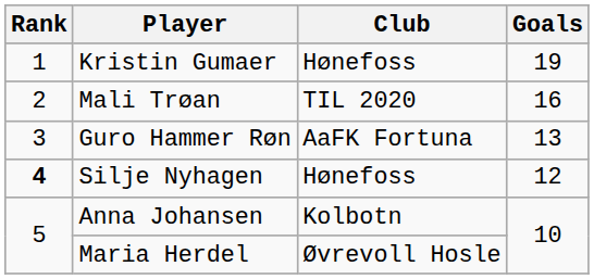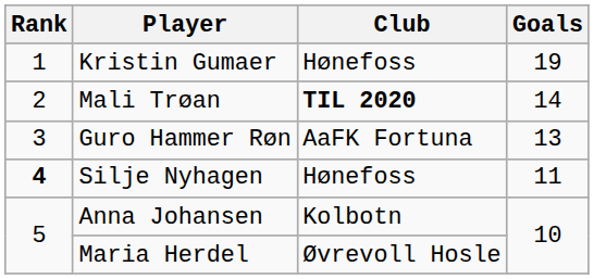 <table class="wikitable" style="text-align:center">
 <tr>
 <th>Rank</th>
 <th>Player</th>
 <th>Club</th>
 <th>Goals</th>
 </tr>
 <tr>
 <td rowspan="1">1</td>
 <td align="left"> Kristin Gumaer</td>
 <td align="left">Hønefoss</td>
 <td rowspan="1">19</td>
 </tr>
 <tr>
 <td rowspan="1">2</td>
 <td align="left"> Mali Trøan</td>
-<td align="left">TIL 2020</td>
-<td rowspan="1">16</td>
+<td align="left"><strong>TIL 2020</strong></td>
+<td rowspan="1">14</td>
 </tr>
 <tr>
 <td rowspan="1">3</td>
 <td align="left"> Guro Hammer Røn</td>
 <td align="left">AaFK Fortuna</td>
 <td rowspan="1">13</td>
 </tr>
 <tr>
 <td rowspan="1"><strong>4</strong></td>
 <td align="left"> Silje Nyhagen</td>
 <td align="left">Hønefoss</td>
-<td rowspan="1">12</td>
+<td rowspan="1">11</td>
 </tr>
 <tr>
 <td rowspan="2">5</td>
 <td align="left"> Anna Johansen</td>
 <td align="left">Kolbotn</td>
 <td rowspan="2">10</td>
 </tr>
 <tr>
 <td align="left"> Maria Herdel</td>
 <td align="left">Øvrevoll Hosle</td>
 </tr>
 </table>
